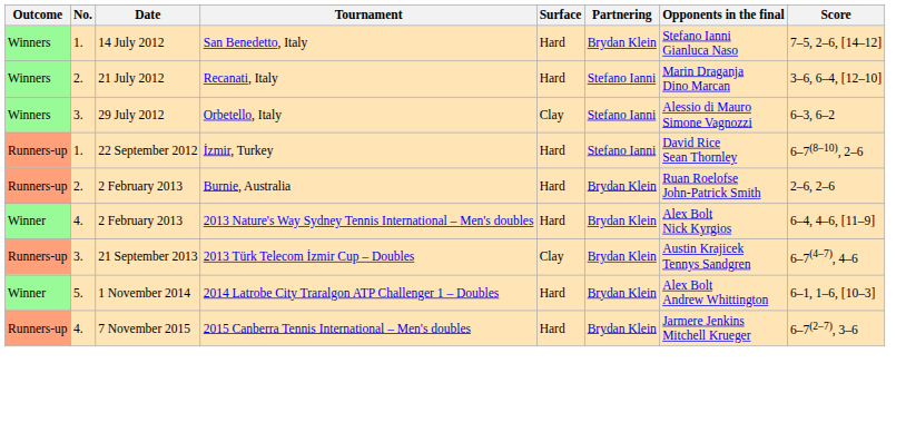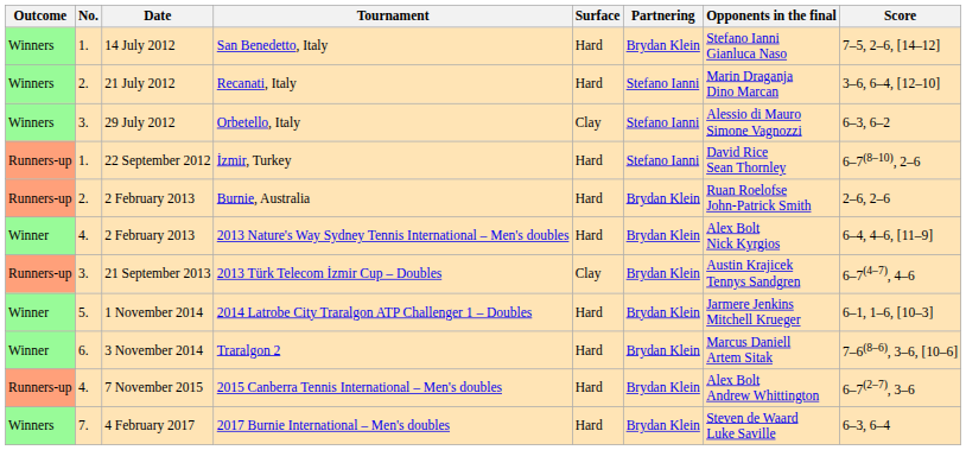 <table class=wikitable style=font-size:97%>
 <tr>
 <th>Outcome</th>
 <th>No.</th>
 <th>Date</th>
 <th>Tournament</th>
 <th>Surface</th>
 <th>Partnering</th>
 <th>Opponents in the final</th>
 <th>Score</th>
 </tr>
 <tr bgcolor="moccasin">
 <td style="background:#98FB98">Winners</td>
 <td>1.</td>
 <td>14 July 2012</td>
 <td><a href='#'>San Benedetto</a>, Italy</td>
 <td>Hard</td>
 <td> <a href='#'>Brydan Klein</a></td>
 <td> <a href='#'>Stefano Ianni</a><br> <a href='#'>Gianluca Naso</a></td>
 <td>7–5, 2–6, [14–12]</td>
 </tr>
 <tr bgcolor="moccasin">
 <td style="background:#98FB98">Winners</td>
 <td>2.</td>
 <td>21 July 2012</td>
 <td><a href='#'>Recanati</a>, Italy</td>
 <td>Hard</td>
 <td> <a href='#'>Stefano Ianni</a></td>
 <td> <a href='#'>Marin Draganja</a><br> <a href='#'>Dino Marcan</a></td>
 <td>3–6, 6–4, [12–10]</td>
 </tr>
 <tr bgcolor="moccasin">
 <td style="background:#98FB98">Winners</td>
 <td>3.</td>
 <td>29 July 2012</td>
 <td><a href='#'>Orbetello</a>, Italy</td>
 <td>Clay</td>
 <td> <a href='#'>Stefano Ianni</a></td>
 <td> <a href='#'>Alessio di Mauro</a><br> <a href='#'>Simone Vagnozzi</a></td>
 <td>6–3, 6–2</td>
 </tr>
 <tr bgcolor="moccasin">
 <td bgcolor=FFA07A>Runners-up</td>
 <td>1.</td>
 <td>22 September 2012</td>
 <td><a href='#'>İzmir</a>, Turkey</td>
 <td>Hard</td>
 <td> <a href='#'>Stefano Ianni</a></td>
 <td> <a href='#'>David Rice</a><br> <a href='#'>Sean Thornley</a></td>
 <td>6–7<sup>(8–10)</sup>, 2–6</td>
 </tr>
 <tr bgcolor="moccasin">
 <td bgcolor=FFA07A>Runners-up</td>
 <td>2.</td>
 <td>2 February 2013</td>
 <td><a href='#'>Burnie</a>, Australia</td>
 <td>Hard</td>
 <td> <a href='#'>Brydan Klein</a></td>
 <td> <a href='#'>Ruan Roelofse</a><br> <a href='#'>John-Patrick Smith</a></td>
 <td>2–6, 2–6</td>
 </tr>
 <tr bgcolor="moccasin">
 <td bgcolor=98fb98>Winner</td>
 <td>4.</td>
 <td>2 February 2013</td>
 <td><a href='#'>2013 Nature's Way Sydney Tennis International – Men's doubles</a></td>
 <td>Hard</td>
 <td> <a href='#'>Brydan Klein</a></td>
 <td> <a href='#'>Alex Bolt</a><br> <a href='#'>Nick Kyrgios</a></td>
 <td>6–4, 4–6, [11–9]</td>
 </tr>
 <tr bgcolor="moccasin">
 <td bgcolor=FFA07A>Runners-up</td>
 <td>3.</td>
 <td>21 September 2013</td>
 <td><a href='#'>2013 Türk Telecom İzmir Cup – Doubles</a></td>
 <td>Clay</td>
 <td> <a href='#'>Brydan Klein</a></td>
 <td> <a href='#'>Austin Krajicek</a><br> <a href='#'>Tennys Sandgren</a></td>
 <td>6–7<sup>(4–7)</sup>, 4–6</td>
 </tr>
 <tr bgcolor="moccasin">
 <td bgcolor=98fb98>Winner</td>
 <td>5.</td>
 <td>1 November 2014</td>
 <td><a href='#'>2014 Latrobe City Traralgon ATP Challenger 1 – Doubles</a></td>
 <td>Hard</td>
 <td> <a href='#'>Brydan Klein</a></td>
-<td> <a href='#'>Alex Bolt</a><br> <a href='#'>Andrew Whittington</a></td>
+<td> <a href='#'>Jarmere Jenkins</a><br> <a href='#'>Mitchell Krueger</a></td>
 <td>6–1, 1–6, [10–3]</td>
+</tr>
+<tr bgcolor="moccasin">
+<td bgcolor=98fb98>Winner</td>
+<td>6.</td>
+<td>3 November 2014</td>
+<td><a href='#'>Traralgon 2</a></td>
+<td>Hard</td>
+<td> <a href='#'>Brydan Klein</a></td>
+<td> <a href='#'>Marcus Daniell</a><br> <a href='#'>Artem Sitak</a></td>
+<td>7–6<sup>(8–6)</sup>, 3–6, [10–6]</td>
 </tr>
 <tr bgcolor="moccasin">
 <td bgcolor=FFA07A>Runners-up</td>
 <td>4.</td>
 <td>7 November 2015</td>
 <td><a href='#'>2015 Canberra Tennis International – Men's doubles</a></td>
 <td>Hard</td>
 <td> <a href='#'>Brydan Klein</a></td>
-<td> <a href='#'>Jarmere Jenkins</a><br> <a href='#'>Mitchell Krueger</a></td>
+<td> <a href='#'>Alex Bolt</a><br> <a href='#'>Andrew Whittington</a></td>
 <td>6–7<sup>(2–7)</sup>, 3–6</td>
 </tr>
+<tr bgcolor="moccasin">
+<td style="background:#98FB98">Winners</td>
+<td>7.</td>
+<td>4 February 2017</td>
+<td><a href='#'>2017 Burnie International – Men's doubles</a></td>
+<td>Hard</td>
+<td> <a href='#'>Brydan Klein</a></td>
+<td> <a href='#'>Steven de Waard</a><br> <a href='#'>Luke Saville</a></td>
+<td>6–3, 6–4</td>
+</tr>
 </table>
